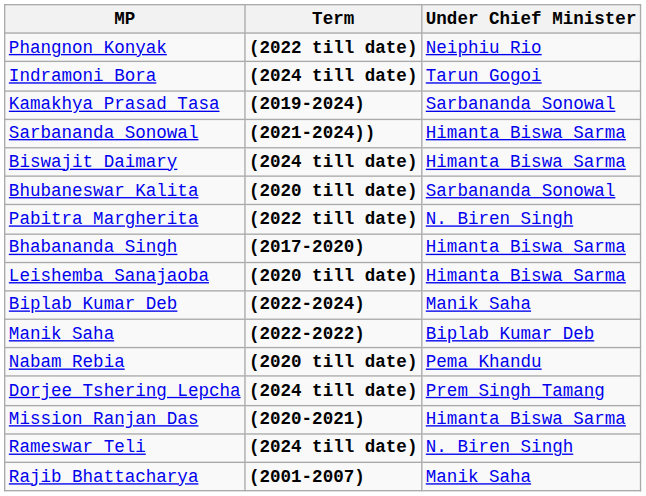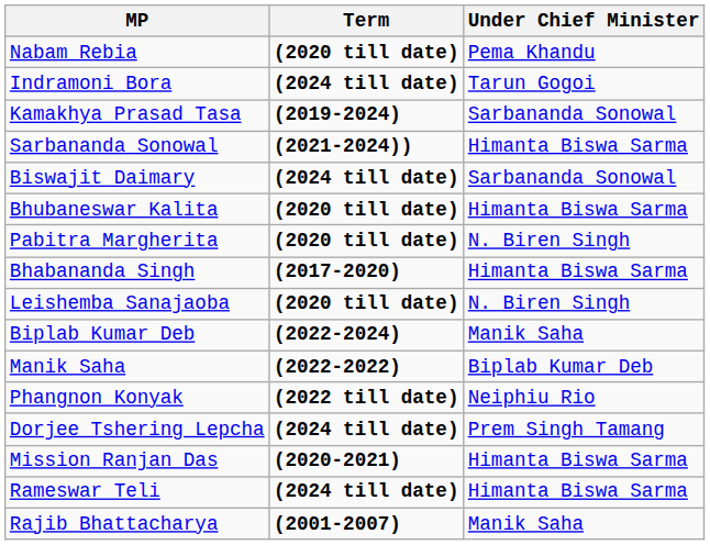 <table class="wikitable sortable">
 <tr>
 <th>MP</th>
 <th><strong>Term</strong></th>
 <th><strong>Under Chief Minister</strong></th>
 </tr>
 <tr>
-<td><a href='#'>Phangnon Konyak</a></td>
-<td><strong>(2022 till date)</strong></td>
-<td><a href='#'>Neiphiu Rio</a></td>
+<td><a href='#'>Nabam Rebia</a></td>
+<td><strong>(2020 till date)</strong></td>
+<td><a href='#'>Pema Khandu</a></td>
 </tr>
 <tr>
 <td><a href='#'>Indramoni Bora</a></td>
 <td><strong>(2024 till date)</strong></td>
 <td><a href='#'>Tarun Gogoi</a></td>
 </tr>
 <tr>
 <td><a href='#'>Kamakhya Prasad Tasa</a></td>
 <td><strong>(2019-2024)</strong></td>
 <td><a href='#'>Sarbananda Sonowal</a></td>
 </tr>
 <tr>
 <td><a href='#'>Sarbananda Sonowal</a></td>
 <td><strong>(2021-2024))</strong></td>
 <td><a href='#'>Himanta Biswa Sarma</a></td>
 </tr>
 <tr>
 <td><a href='#'>Biswajit Daimary</a></td>
 <td><strong>(2024 till date)</strong></td>
-<td><a href='#'>Himanta Biswa Sarma</a></td>
+<td><a href='#'>Sarbananda Sonowal</a></td>
 </tr>
 <tr>
 <td><a href='#'>Bhubaneswar Kalita</a></td>
 <td><strong>(2020 till date)</strong></td>
-<td><a href='#'>Sarbananda Sonowal</a></td>
+<td><a href='#'>Himanta Biswa Sarma</a></td>
 </tr>
 <tr>
 <td><a href='#'>Pabitra Margherita</a></td>
-<td><strong>(2022 till date)</strong></td>
+<td><strong>(2020 till date)</strong></td>
 <td><a href='#'>N. Biren Singh</a></td>
 </tr>
 <tr>
 <td><a href='#'>Bhabananda Singh</a></td>
 <td><strong>(2017-2020)</strong></td>
 <td><a href='#'>Himanta Biswa Sarma</a></td>
 </tr>
 <tr>
 <td><a href='#'>Leishemba Sanajaoba</a></td>
 <td><strong>(2020 till date)</strong></td>
-<td><a href='#'>Himanta Biswa Sarma</a></td>
+<td><a href='#'>N. Biren Singh</a></td>
 </tr>
 <tr>
 <td><a href='#'>Biplab Kumar Deb</a></td>
 <td><strong>(2022-2024)</strong></td>
 <td><a href='#'>Manik Saha</a></td>
 </tr>
 <tr>
 <td><a href='#'>Manik Saha</a></td>
 <td><strong>(2022-2022)</strong></td>
 <td><a href='#'>Biplab Kumar Deb</a></td>
 </tr>
 <tr>
-<td><a href='#'>Nabam Rebia</a></td>
-<td><strong>(2020 till date)</strong></td>
-<td><a href='#'>Pema Khandu</a></td>
+<td><a href='#'>Phangnon Konyak</a></td>
+<td><strong>(2022 till date)</strong></td>
+<td><a href='#'>Neiphiu Rio</a></td>
 </tr>
 <tr>
 <td><a href='#'>Dorjee Tshering Lepcha</a></td>
 <td><strong>(2024 till date)</strong></td>
 <td><a href='#'>Prem Singh Tamang</a></td>
 </tr>
 <tr>
 <td><a href='#'>Mission Ranjan Das</a></td>
 <td><strong>(2020-2021)</strong></td>
 <td><a href='#'>Himanta Biswa Sarma</a></td>
 </tr>
 <tr>
 <td><a href='#'>Rameswar Teli</a></td>
 <td><strong>(2024 till date)</strong></td>
-<td><a href='#'>N. Biren Singh</a></td>
+<td><a href='#'>Himanta Biswa Sarma</a></td>
 </tr>
 <tr>
 <td><a href='#'>Rajib Bhattacharya</a></td>
 <td><strong>(2001-2007)</strong></td>
 <td><a href='#'>Manik Saha</a></td>
 </tr>
 </table>
